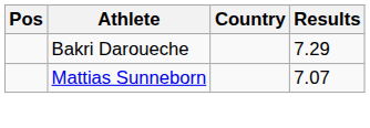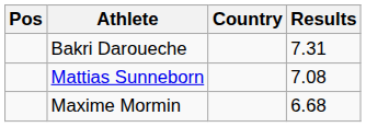 <table class="wikitable">
 <tr>
 <th>Pos</th>
 <th>Athlete</th>
 <th>Country</th>
 <th>Results</th>
 </tr>
 <tr>
 <td align="center"></td>
 <td>Bakri Daroueche</td>
 <td></td>
-<td>7.29</td>
+<td>7.31</td>
 </tr>
 <tr>
 <td align="center"></td>
 <td><a href='#'>Mattias Sunneborn</a></td>
 <td></td>
-<td>7.07</td>
+<td>7.08</td>
+</tr>
+<tr>
+<td align="center"></td>
+<td>Maxime Mormin</td>
+<td></td>
+<td>6.68</td>
 </tr>
 </table>
